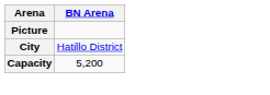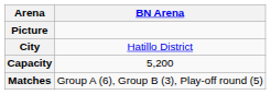 <table class="wikitable">
 <tr>
 <th>Arena</th>
 <th align="center"><a href='#'>BN Arena</a></th>
 </tr>
 <tr>
 <th>Picture</th>
 <td align="center"></td>
 </tr>
 <tr>
 <th>City</th>
 <td align="center"><a href='#'>Hatillo District</a></td>
 </tr>
 <tr>
 <th>Capacity</th>
 <td align="center">5,200</td>
 </tr>
+<tr>
+<th>Matches</th>
+<td align="center">Group A (6), Group B (3), Play-off round (5)</td>
+</tr>
 </table>
